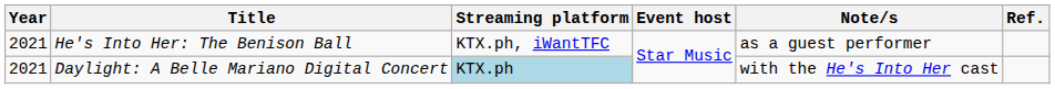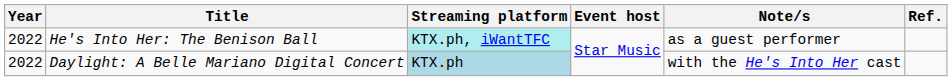 <table class="wikitable">
 <tr>
 <th>Year</th>
 <th>Title</th>
 <th>Streaming platform</th>
 <th>Event host</th>
 <th>Note/s</th>
 <th>Ref.</th>
 </tr>
 <tr>
-<td>2021</td>
+<td>2022</td>
 <td><em>He's Into Her: The Benison Ball</em></td>
-<td>KTX.ph, <a href='#'>iWantTFC</a></td>
+<td style="background: paleturquoise;">KTX.ph, <a href='#'>iWantTFC</a></td>
 <td rowspan="2"><a href='#'>Star Music</a></td>
 <td>as a guest performer</td>
 <td></td>
 </tr>
 <tr>
-<td>2021</td>
+<td>2022</td>
 <td><em>Daylight: A Belle Mariano Digital Concert</em></td>
 <td style="background: lightblue;">KTX.ph</td>
 <td>with the <em><a href='#'>He's Into Her</a></em> cast</td>
 <td></td>
 </tr>
 </table>
